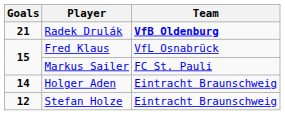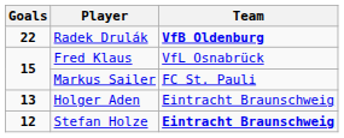 <table class="wikitable">
 <tr>
 <th>Goals</th>
 <th>Player</th>
 <th>Team</th>
 </tr>
 <tr>
-<td rowspan="1" align=center><strong>21</strong></td>
+<td rowspan="1" align=center><strong>22</strong></td>
 <td> <a href='#'>Radek Drulák</a></td>
 <td><strong><a href='#'>VfB Oldenburg</a></strong></td>
 </tr>
 <tr>
 <td rowspan="2" align=center><strong>15</strong></td>
 <td> <a href='#'>Fred Klaus</a></td>
 <td><a href='#'>VfL Osnabrück</a></td>
 </tr>
 <tr>
 <td> <a href='#'>Markus Sailer</a></td>
 <td><a href='#'>FC St. Pauli</a></td>
 </tr>
 <tr>
-<td rowspan="1" align=center><strong>14</strong></td>
+<td rowspan="1" align=center><strong>13</strong></td>
 <td> <a href='#'>Holger Aden</a></td>
 <td><a href='#'>Eintracht Braunschweig</a></td>
 </tr>
 <tr>
 <td rowspan="1" align=center><strong>12</strong></td>
 <td> <a href='#'>Stefan Holze</a></td>
-<td><a href='#'>Eintracht Braunschweig</a></td>
+<td><strong><a href='#'>Eintracht Braunschweig</a></strong></td>
 </tr>
 </table>
